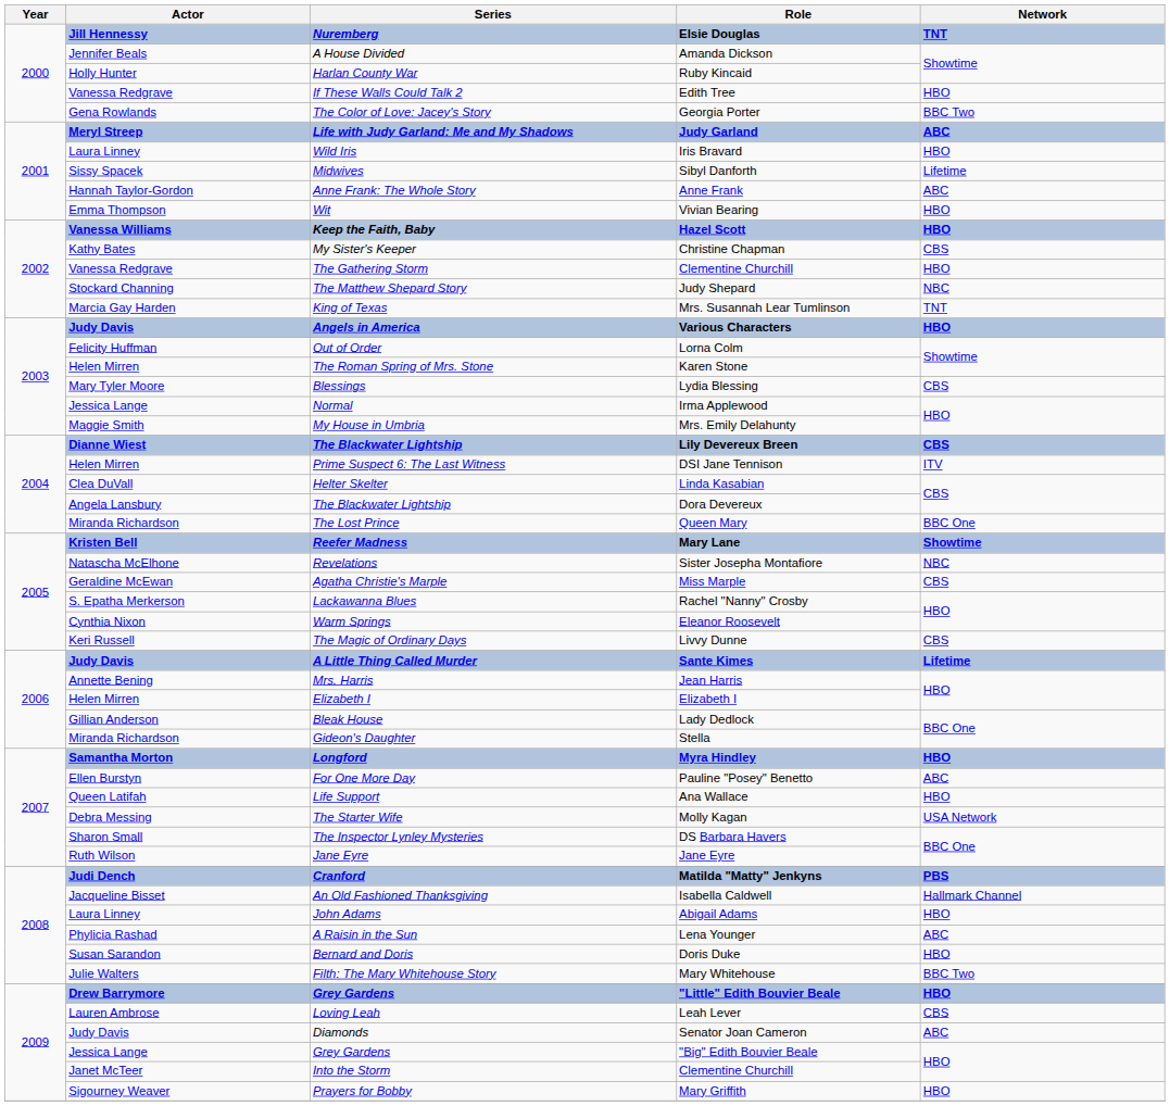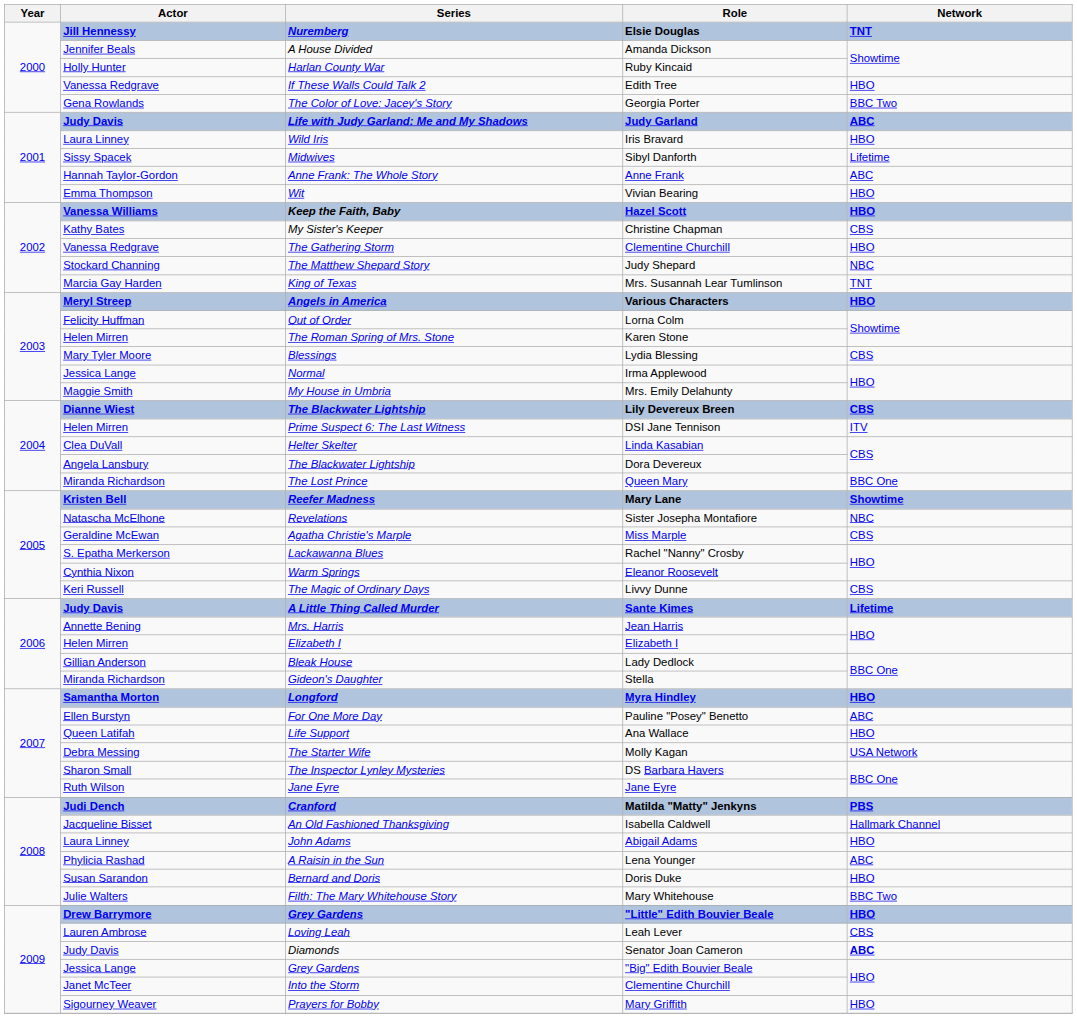 <table class="wikitable" width="95%" cellpadding="5">
 <tr>
 <th width="5%">Year</th>
 <th width="20%">Actor</th>
 <th width="30%">Series</th>
 <th width="20%">Role</th>
 <th width="20%">Network</th>
 </tr>
 <tr>
 <td rowspan="5" style="text-align:center;"><a href='#'>2000</a></td>
 <td style="background:#B0C4DE;"><strong><a href='#'>Jill Hennessy</a></strong></td>
 <td style="background:#B0C4DE;"><strong><em><a href='#'>Nuremberg</a></em></strong></td>
 <td style="background:#B0C4DE;"><strong>Elsie Douglas</strong></td>
 <td style="background:#B0C4DE;"><strong><a href='#'>TNT</a></strong></td>
 </tr>
 <tr>
 <td><a href='#'>Jennifer Beals</a></td>
 <td><em>A House Divided</em></td>
 <td>Amanda Dickson</td>
 <td rowspan="2"><a href='#'>Showtime</a></td>
 </tr>
 <tr>
 <td><a href='#'>Holly Hunter</a></td>
 <td><em><a href='#'>Harlan County War</a></em></td>
 <td>Ruby Kincaid</td>
 </tr>
 <tr>
 <td><a href='#'>Vanessa Redgrave</a></td>
 <td><em><a href='#'>If These Walls Could Talk 2</a></em></td>
 <td>Edith Tree</td>
 <td><a href='#'>HBO</a></td>
 </tr>
 <tr>
 <td><a href='#'>Gena Rowlands</a></td>
 <td><em><a href='#'>The Color of Love: Jacey's Story</a></em></td>
 <td>Georgia Porter</td>
 <td><a href='#'>BBC Two</a></td>
 </tr>
 <tr>
 <td rowspan="5" style="text-align:center;"><a href='#'>2001</a></td>
-<td style="background:#B0C4DE;"><strong><a href='#'>Meryl Streep</a></strong></td>
+<td style="background:#B0C4DE;"><strong><a href='#'>Judy Davis</a></strong></td>
 <td style="background:#B0C4DE;"><strong><em><a href='#'>Life with Judy Garland: Me and My Shadows</a></em></strong></td>
 <td style="background:#B0C4DE;"><strong><a href='#'>Judy Garland</a></strong></td>
 <td style="background:#B0C4DE;"><strong><a href='#'>ABC</a></strong></td>
 </tr>
 <tr>
 <td><a href='#'>Laura Linney</a></td>
 <td><em><a href='#'>Wild Iris</a></em></td>
 <td>Iris Bravard</td>
 <td><a href='#'>HBO</a></td>
 </tr>
 <tr>
 <td><a href='#'>Sissy Spacek</a></td>
 <td><em><a href='#'>Midwives</a></em></td>
 <td>Sibyl Danforth</td>
 <td><a href='#'>Lifetime</a></td>
 </tr>
 <tr>
 <td><a href='#'>Hannah Taylor-Gordon</a></td>
 <td><em><a href='#'>Anne Frank: The Whole Story</a></em></td>
 <td><a href='#'>Anne Frank</a></td>
 <td><a href='#'>ABC</a></td>
 </tr>
 <tr>
 <td><a href='#'>Emma Thompson</a></td>
 <td><em><a href='#'>Wit</a></em></td>
 <td>Vivian Bearing</td>
 <td><a href='#'>HBO</a></td>
 </tr>
 <tr>
 <td rowspan="5" style="text-align:center;"><a href='#'>2002</a></td>
 <td style="background:#B0C4DE;"><strong><a href='#'>Vanessa Williams</a></strong></td>
 <td style="background:#B0C4DE;"><strong><em>Keep the Faith, Baby</em></strong></td>
 <td style="background:#B0C4DE;"><strong><a href='#'>Hazel Scott</a></strong></td>
 <td style="background:#B0C4DE;"><strong><a href='#'>HBO</a></strong></td>
 </tr>
 <tr>
 <td><a href='#'>Kathy Bates</a></td>
 <td><em>My Sister's Keeper</em></td>
 <td>Christine Chapman</td>
 <td><a href='#'>CBS</a></td>
 </tr>
 <tr>
 <td><a href='#'>Vanessa Redgrave</a></td>
 <td><em><a href='#'>The Gathering Storm</a></em></td>
 <td><a href='#'>Clementine Churchill</a></td>
 <td><a href='#'>HBO</a></td>
 </tr>
 <tr>
 <td><a href='#'>Stockard Channing</a></td>
 <td><em><a href='#'>The Matthew Shepard Story</a></em></td>
 <td>Judy Shepard</td>
 <td><a href='#'>NBC</a></td>
 </tr>
 <tr>
 <td><a href='#'>Marcia Gay Harden</a></td>
 <td><em><a href='#'>King of Texas</a></em></td>
 <td>Mrs. Susannah Lear Tumlinson</td>
 <td><a href='#'>TNT</a></td>
 </tr>
 <tr>
 <td rowspan="6" style="text-align:center;"><a href='#'>2003</a></td>
-<td style="background:#B0C4DE;"><strong><a href='#'>Judy Davis</a></strong></td>
+<td style="background:#B0C4DE;"><strong><a href='#'>Meryl Streep</a></strong></td>
 <td style="background:#B0C4DE;"><strong><em><a href='#'>Angels in America</a></em></strong></td>
 <td style="background:#B0C4DE;"><strong>Various Characters</strong></td>
 <td style="background:#B0C4DE;"><strong><a href='#'>HBO</a></strong></td>
 </tr>
 <tr>
 <td><a href='#'>Felicity Huffman</a></td>
 <td><em><a href='#'>Out of Order</a></em></td>
 <td>Lorna Colm</td>
 <td rowspan="2"><a href='#'>Showtime</a></td>
 </tr>
 <tr>
 <td><a href='#'>Helen Mirren</a></td>
 <td><em><a href='#'>The Roman Spring of Mrs. Stone</a></em></td>
 <td>Karen Stone</td>
 </tr>
 <tr>
 <td><a href='#'>Mary Tyler Moore</a></td>
 <td><em><a href='#'>Blessings</a></em></td>
 <td>Lydia Blessing</td>
 <td><a href='#'>CBS</a></td>
 </tr>
 <tr>
 <td><a href='#'>Jessica Lange</a></td>
 <td><em><a href='#'>Normal</a></em></td>
 <td>Irma Applewood</td>
 <td rowspan="2"><a href='#'>HBO</a></td>
 </tr>
 <tr>
 <td><a href='#'>Maggie Smith</a></td>
 <td><em><a href='#'>My House in Umbria</a></em></td>
 <td>Mrs. Emily Delahunty</td>
 </tr>
 <tr>
 <td rowspan="5" style="text-align:center;"><a href='#'>2004</a></td>
 <td style="background:#B0C4DE;"><strong><a href='#'>Dianne Wiest</a></strong></td>
 <td style="background:#B0C4DE;"><strong><em><a href='#'>The Blackwater Lightship</a></em></strong></td>
 <td style="background:#B0C4DE;"><strong>Lily Devereux Breen</strong></td>
 <td style="background:#B0C4DE;"><strong><a href='#'>CBS</a></strong></td>
 </tr>
 <tr>
 <td><a href='#'>Helen Mirren</a></td>
 <td><em><a href='#'>Prime Suspect 6: The Last Witness</a></em></td>
 <td>DSI Jane Tennison</td>
 <td><a href='#'>ITV</a></td>
 </tr>
 <tr>
 <td><a href='#'>Clea DuVall</a></td>
 <td><em><a href='#'>Helter Skelter</a></em></td>
 <td><a href='#'>Linda Kasabian</a></td>
 <td rowspan="2"><a href='#'>CBS</a></td>
 </tr>
 <tr>
 <td><a href='#'>Angela Lansbury</a></td>
 <td><em><a href='#'>The Blackwater Lightship</a></em></td>
 <td>Dora Devereux</td>
 </tr>
 <tr>
 <td><a href='#'>Miranda Richardson</a></td>
 <td><em><a href='#'>The Lost Prince</a></em></td>
 <td><a href='#'>Queen Mary</a></td>
 <td><a href='#'>BBC One</a></td>
 </tr>
 <tr>
 <td rowspan="6" style="text-align:center;"><a href='#'>2005</a></td>
 <td style="background:#B0C4DE;"><strong><a href='#'>Kristen Bell</a></strong></td>
 <td style="background:#B0C4DE;"><strong><em><a href='#'>Reefer Madness</a></em></strong></td>
 <td style="background:#B0C4DE;"><strong>Mary Lane</strong></td>
 <td style="background:#B0C4DE;"><strong><a href='#'>Showtime</a></strong></td>
 </tr>
 <tr>
 <td><a href='#'>Natascha McElhone</a></td>
 <td><em><a href='#'>Revelations</a></em></td>
 <td>Sister Josepha Montafiore</td>
 <td><a href='#'>NBC</a></td>
 </tr>
 <tr>
 <td><a href='#'>Geraldine McEwan</a></td>
 <td><em><a href='#'>Agatha Christie's Marple</a></em></td>
 <td><a href='#'>Miss Marple</a></td>
 <td><a href='#'>CBS</a></td>
 </tr>
 <tr>
 <td><a href='#'>S. Epatha Merkerson</a></td>
 <td><em><a href='#'>Lackawanna Blues</a></em></td>
 <td>Rachel "Nanny" Crosby</td>
 <td rowspan="2"><a href='#'>HBO</a></td>
 </tr>
 <tr>
 <td><a href='#'>Cynthia Nixon</a></td>
 <td><em><a href='#'>Warm Springs</a></em></td>
 <td><a href='#'>Eleanor Roosevelt</a></td>
 </tr>
 <tr>
 <td><a href='#'>Keri Russell</a></td>
 <td><em><a href='#'>The Magic of Ordinary Days</a></em></td>
 <td>Livvy Dunne</td>
 <td><a href='#'>CBS</a></td>
 </tr>
 <tr>
 <td rowspan="5" style="text-align:center;"><a href='#'>2006</a></td>
 <td style="background:#B0C4DE;"><strong><a href='#'>Judy Davis</a></strong></td>
 <td style="background:#B0C4DE;"><strong><em><a href='#'>A Little Thing Called Murder</a></em></strong></td>
 <td style="background:#B0C4DE;"><strong><a href='#'>Sante Kimes</a></strong></td>
 <td style="background:#B0C4DE;"><strong><a href='#'>Lifetime</a></strong></td>
 </tr>
 <tr>
 <td><a href='#'>Annette Bening</a></td>
 <td><em><a href='#'>Mrs. Harris</a></em></td>
 <td><a href='#'>Jean Harris</a></td>
 <td rowspan="2"><a href='#'>HBO</a></td>
 </tr>
 <tr>
 <td><a href='#'>Helen Mirren</a></td>
 <td><em><a href='#'>Elizabeth I</a></em></td>
 <td><a href='#'>Elizabeth I</a></td>
 </tr>
 <tr>
 <td><a href='#'>Gillian Anderson</a></td>
 <td><em><a href='#'>Bleak House</a></em></td>
 <td>Lady Dedlock</td>
 <td rowspan="2"><a href='#'>BBC One</a></td>
 </tr>
 <tr>
 <td><a href='#'>Miranda Richardson</a></td>
 <td><em><a href='#'>Gideon's Daughter</a></em></td>
 <td>Stella</td>
 </tr>
 <tr>
 <td rowspan="6" style="text-align:center;"><a href='#'>2007</a></td>
 <td style="background:#B0C4DE;"><strong><a href='#'>Samantha Morton</a></strong></td>
 <td style="background:#B0C4DE;"><strong><em><a href='#'>Longford</a></em></strong></td>
 <td style="background:#B0C4DE;"><strong><a href='#'>Myra Hindley</a></strong></td>
 <td style="background:#B0C4DE;"><strong><a href='#'>HBO</a></strong></td>
 </tr>
 <tr>
 <td><a href='#'>Ellen Burstyn</a></td>
 <td><em><a href='#'>For One More Day</a></em></td>
 <td>Pauline "Posey" Benetto</td>
 <td><a href='#'>ABC</a></td>
 </tr>
 <tr>
 <td><a href='#'>Queen Latifah</a></td>
 <td><em><a href='#'>Life Support</a></em></td>
 <td>Ana Wallace</td>
 <td><a href='#'>HBO</a></td>
 </tr>
 <tr>
 <td><a href='#'>Debra Messing</a></td>
 <td><em><a href='#'>The Starter Wife</a></em></td>
 <td>Molly Kagan</td>
 <td><a href='#'>USA Network</a></td>
 </tr>
 <tr>
 <td><a href='#'>Sharon Small</a></td>
 <td><em><a href='#'>The Inspector Lynley Mysteries</a></em></td>
 <td>DS <a href='#'>Barbara Havers</a></td>
 <td rowspan="2"><a href='#'>BBC One</a></td>
 </tr>
 <tr>
 <td><a href='#'>Ruth Wilson</a></td>
 <td><em><a href='#'>Jane Eyre</a></em></td>
 <td><a href='#'>Jane Eyre</a></td>
 </tr>
 <tr>
 <td rowspan="6" style="text-align:center;"><a href='#'>2008</a></td>
 <td style="background:#B0C4DE;"><strong><a href='#'>Judi Dench</a></strong></td>
 <td style="background:#B0C4DE;"><strong><em><a href='#'>Cranford</a></em></strong></td>
 <td style="background:#B0C4DE;"><strong>Matilda "Matty" Jenkyns</strong></td>
 <td style="background:#B0C4DE;"><strong><a href='#'>PBS</a></strong></td>
 </tr>
 <tr>
 <td><a href='#'>Jacqueline Bisset</a></td>
 <td><em><a href='#'>An Old Fashioned Thanksgiving</a></em></td>
 <td>Isabella Caldwell</td>
 <td><a href='#'>Hallmark Channel</a></td>
 </tr>
 <tr>
 <td><a href='#'>Laura Linney</a></td>
 <td><em><a href='#'>John Adams</a></em></td>
 <td><a href='#'>Abigail Adams</a></td>
 <td><a href='#'>HBO</a></td>
 </tr>
 <tr>
 <td><a href='#'>Phylicia Rashad</a></td>
 <td><em><a href='#'>A Raisin in the Sun</a></em></td>
 <td>Lena Younger</td>
 <td><a href='#'>ABC</a></td>
 </tr>
 <tr>
 <td><a href='#'>Susan Sarandon</a></td>
 <td><em><a href='#'>Bernard and Doris</a></em></td>
 <td>Doris Duke</td>
 <td><a href='#'>HBO</a></td>
 </tr>
 <tr>
 <td><a href='#'>Julie Walters</a></td>
 <td><em><a href='#'>Filth: The Mary Whitehouse Story</a></em></td>
 <td>Mary Whitehouse</td>
 <td><a href='#'>BBC Two</a></td>
 </tr>
 <tr>
 <td rowspan="6" style="text-align:center;"><a href='#'>2009</a></td>
 <td style="background:#B0C4DE;"><strong><a href='#'>Drew Barrymore</a></strong></td>
 <td style="background:#B0C4DE;"><strong><em><a href='#'>Grey Gardens</a></em></strong></td>
 <td style="background:#B0C4DE;"><strong><a href='#'>"Little" Edith Bouvier Beale</a></strong></td>
 <td style="background:#B0C4DE;"><strong><a href='#'>HBO</a></strong></td>
 </tr>
 <tr>
 <td><a href='#'>Lauren Ambrose</a></td>
 <td><em><a href='#'>Loving Leah</a></em></td>
 <td>Leah Lever</td>
 <td><a href='#'>CBS</a></td>
 </tr>
 <tr>
 <td><a href='#'>Judy Davis</a></td>
 <td><em>Diamonds</em></td>
 <td>Senator Joan Cameron</td>
-<td><a href='#'>ABC</a></td>
+<td><strong><a href='#'>ABC</a></strong></td>
 </tr>
 <tr>
 <td><a href='#'>Jessica Lange</a></td>
 <td><em><a href='#'>Grey Gardens</a></em></td>
 <td><a href='#'>"Big" Edith Bouvier Beale</a></td>
 <td rowspan="2"><a href='#'>HBO</a></td>
 </tr>
 <tr>
 <td><a href='#'>Janet McTeer</a></td>
 <td><em><a href='#'>Into the Storm</a></em></td>
 <td><a href='#'>Clementine Churchill</a></td>
 </tr>
 <tr>
 <td><a href='#'>Sigourney Weaver</a></td>
 <td><em><a href='#'>Prayers for Bobby</a></em></td>
 <td><a href='#'>Mary Griffith</a></td>
 <td><a href='#'>HBO</a></td>
 </tr>
 <tr>
 </tr>
 </table>
